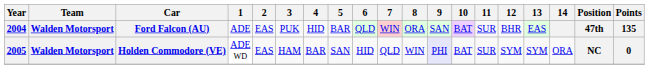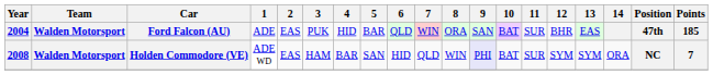 <table class="wikitable" style="text-align:center; font-size:90%">
 <tr>
 <th>Year</th>
 <th>Team</th>
 <th>Car</th>
 <th>1</th>
 <th>2</th>
 <th>3</th>
 <th>4</th>
 <th>5</th>
 <th>6</th>
 <th>7</th>
 <th>8</th>
 <th>9</th>
 <th>10</th>
 <th>11</th>
 <th>12</th>
 <th>13</th>
 <th>14</th>
 <th>Position</th>
 <th>Points</th>
 </tr>
 <tr>
 <th><a href='#'>2004</a></th>
 <th><a href='#'>Walden Motorsport</a></th>
 <th><a href='#'>Ford Falcon (AU)</a></th>
 <td><a href='#'>ADE</a></td>
 <td><a href='#'>EAS</a></td>
 <td><a href='#'>PUK</a></td>
 <td><a href='#'>HID</a></td>
 <td><a href='#'>BAR</a></td>
 <td style="background:#dfffdf;"><a href='#'>QLD</a><br></td>
 <td style="background:#ffcfcf;"><a href='#'>WIN</a><br></td>
 <td style="background:#dfffdf;"><a href='#'>ORA</a><br></td>
 <td style="background:#dfffdf;"><a href='#'>SAN</a><br></td>
 <td style="background:#efcfff;"><a href='#'>BAT</a><br></td>
 <td><a href='#'>SUR</a></td>
 <td><a href='#'>BHR</a></td>
 <td style="background:#dfffdf;"><a href='#'>EAS</a><br></td>
 <th></th>
 <th>47th</th>
-<th>135</th>
+<th>185</th>
 </tr>
 <tr>
-<th><a href='#'>2005</a></th>
+<th><a href='#'>2008</a></th>
 <th><a href='#'>Walden Motorsport</a></th>
 <th><a href='#'>Holden Commodore (VE)</a></th>
 <td style="background:#ffffff;"><a href='#'>ADE</a><br><small>WD</small></td>
 <td><a href='#'>EAS</a></td>
 <td><a href='#'>HAM</a></td>
 <td><a href='#'>BAR</a></td>
 <td><a href='#'>SAN</a></td>
 <td><a href='#'>HID</a></td>
 <td><a href='#'>QLD</a></td>
 <td><a href='#'>WIN</a></td>
 <td style="background: lavender;"><a href='#'>PHI</a></td>
 <td><a href='#'>BAT</a></td>
 <td><a href='#'>SUR</a></td>
 <td><a href='#'>SYM</a></td>
 <td><a href='#'>SYM</a></td>
 <td><a href='#'>ORA</a></td>
 <th>NC</th>
-<th>0</th>
+<th>7</th>
 </tr>
 <tr>
 </tr>
 </table>
